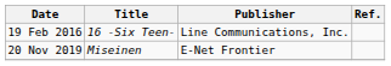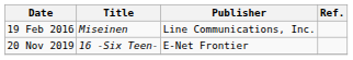 <table class="wikitable">
 <tr>
 <th>Date</th>
 <th>Title</th>
 <th>Publisher</th>
 <th>Ref.</th>
 </tr>
 <tr>
 <td>19 Feb 2016</td>
-<td><em>16 -Six Teen-</em></td>
+<td><em>Miseinen</em></td>
 <td>Line Communications, Inc.</td>
 <td></td>
 </tr>
 <tr>
 <td>20 Nov 2019</td>
-<td><em>Miseinen</em></td>
+<td><em>16 -Six Teen-</em></td>
 <td>E-Net Frontier</td>
 <td></td>
 </tr>
 <tr>
 </tr>
 </table>
